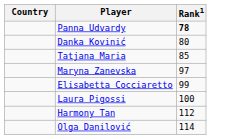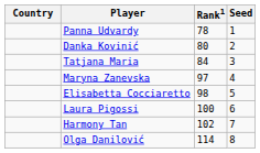 <table class="sortable wikitable">
 <tr>
 <th width="70">Country</th>
 <th width="175">Player</th>
 <th>Rank<sup>1</sup></th>
+<th>Seed</th>
 </tr>
 <tr>
 <td></td>
 <td><a href='#'>Panna Udvardy</a></td>
-<td><strong>78</strong></td>
+<td>78</td>
+<td>1</td>
 </tr>
 <tr>
 <td></td>
 <td><a href='#'>Danka Kovinić</a></td>
 <td>80</td>
+<td>2</td>
 </tr>
 <tr>
 <td></td>
 <td><a href='#'>Tatjana Maria</a></td>
-<td>85</td>
+<td>84</td>
+<td>3</td>
 </tr>
 <tr>
 <td></td>
 <td><a href='#'>Maryna Zanevska</a></td>
 <td>97</td>
+<td>4</td>
 </tr>
 <tr>
 <td></td>
 <td><a href='#'>Elisabetta Cocciaretto</a></td>
-<td>99</td>
+<td>98</td>
+<td>5</td>
 </tr>
 <tr>
 <td></td>
 <td><a href='#'>Laura Pigossi</a></td>
 <td>100</td>
+<td>6</td>
 </tr>
 <tr>
 <td></td>
 <td><a href='#'>Harmony Tan</a></td>
-<td>112</td>
+<td>102</td>
+<td>7</td>
 </tr>
 <tr>
 <td></td>
 <td><a href='#'>Olga Danilović</a></td>
 <td>114</td>
+<td>8</td>
 </tr>
 </table>
